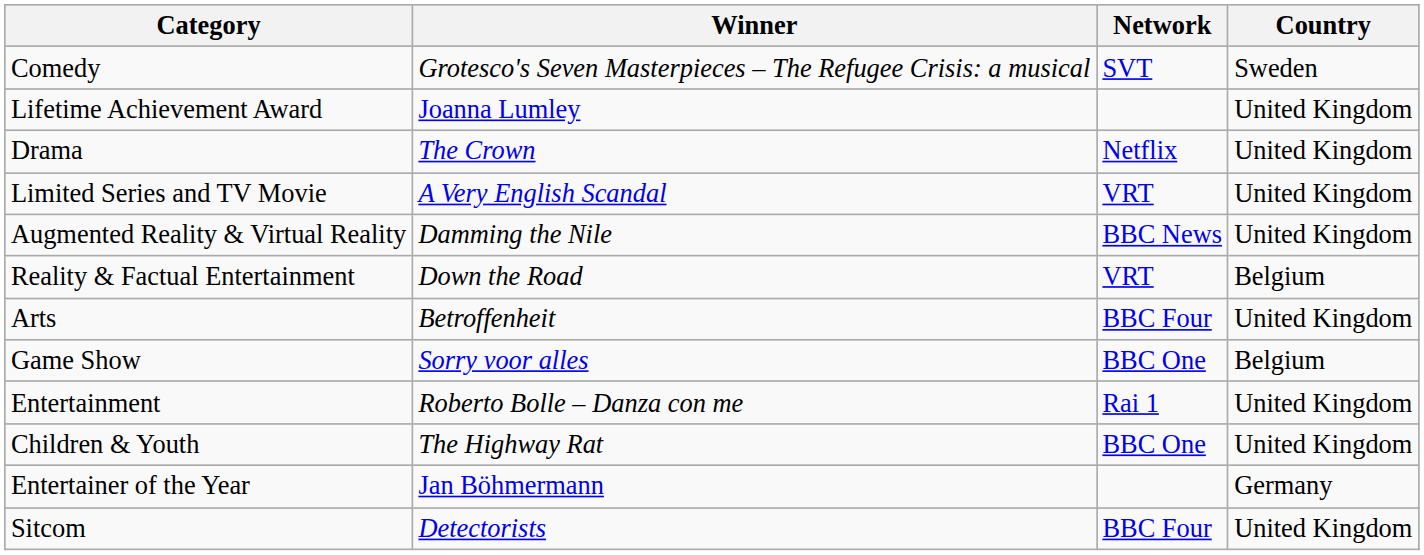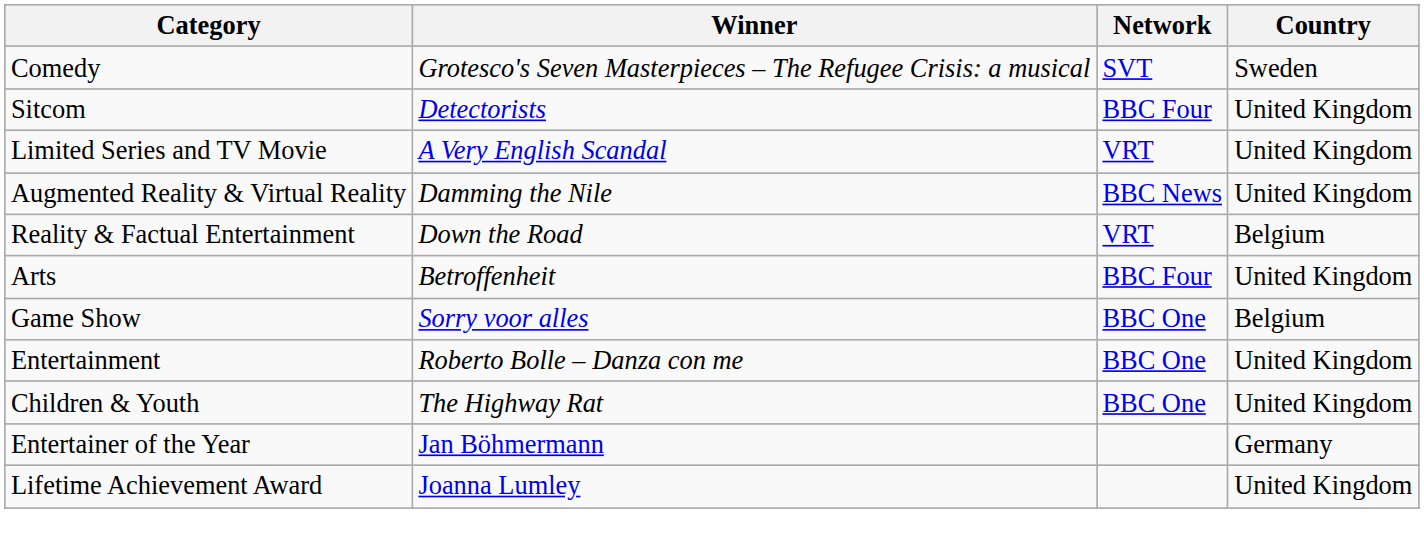 <table class="wikitable">
 <tr>
 <th>Category</th>
 <th>Winner</th>
 <th>Network</th>
 <th>Country</th>
 </tr>
 <tr>
 <td>Comedy</td>
 <td><em>Grotesco's Seven Masterpieces – The Refugee Crisis: a musical</em></td>
 <td><a href='#'>SVT</a></td>
 <td>Sweden</td>
 </tr>
 <tr>
-<td>Lifetime Achievement Award</td>
-<td><a href='#'>Joanna Lumley</a></td>
-<td></td>
-<td>United Kingdom</td>
-</tr>
-<tr>
-<td>Drama</td>
-<td><em><a href='#'>The Crown</a></em></td>
-<td><a href='#'>Netflix</a></td>
+<td>Sitcom</td>
+<td><em><a href='#'>Detectorists</a></em></td>
+<td><a href='#'>BBC Four</a></td>
 <td>United Kingdom</td>
 </tr>
 <tr>
 <td>Limited Series and TV Movie</td>
 <td><em><a href='#'>A Very English Scandal</a></em></td>
 <td><a href='#'>VRT</a></td>
 <td>United Kingdom</td>
 </tr>
 <tr>
 <td>Augmented Reality & Virtual Reality</td>
 <td><em>Damming the Nile</em></td>
 <td><a href='#'>BBC News</a></td>
 <td>United Kingdom</td>
 </tr>
 <tr>
 <td>Reality & Factual Entertainment</td>
 <td><em>Down the Road</em></td>
 <td><a href='#'>VRT</a></td>
 <td>Belgium</td>
 </tr>
 <tr>
 <td>Arts</td>
 <td><em>Betroffenheit</em></td>
 <td><a href='#'>BBC Four</a></td>
 <td>United Kingdom</td>
 </tr>
 <tr>
 <td>Game Show</td>
 <td><em><a href='#'>Sorry voor alles</a></em></td>
 <td><a href='#'>BBC One</a></td>
 <td>Belgium</td>
 </tr>
 <tr>
 <td>Entertainment</td>
 <td><em>Roberto Bolle – Danza con me</em></td>
-<td><a href='#'>Rai 1</a></td>
+<td><a href='#'>BBC One</a></td>
 <td>United Kingdom</td>
 </tr>
 <tr>
 <td>Children & Youth</td>
 <td><em>The Highway Rat</em></td>
 <td><a href='#'>BBC One</a></td>
 <td>United Kingdom</td>
 </tr>
 <tr>
 <td>Entertainer of the Year</td>
 <td><a href='#'>Jan Böhmermann</a></td>
 <td></td>
 <td>Germany</td>
 </tr>
 <tr>
-<td>Sitcom</td>
-<td><em><a href='#'>Detectorists</a></em></td>
-<td><a href='#'>BBC Four</a></td>
+<td>Lifetime Achievement Award</td>
+<td><a href='#'>Joanna Lumley</a></td>
+<td></td>
 <td>United Kingdom</td>
 </tr>
 </table>
